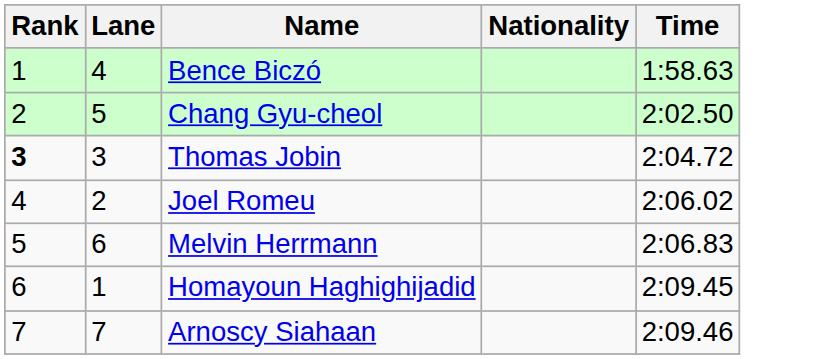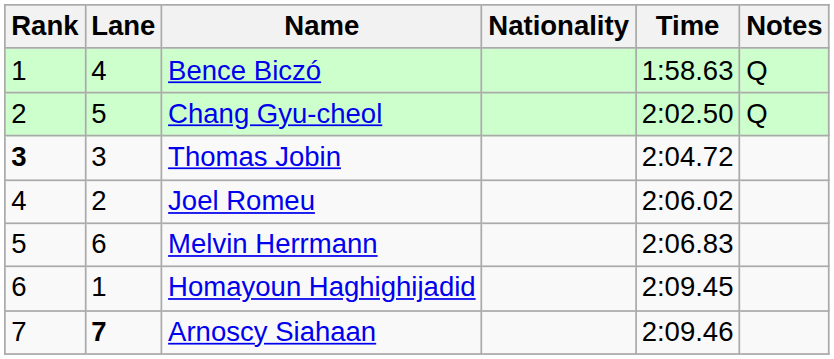 <table class="wikitable">
 <tr>
 <th>Rank</th>
 <th>Lane</th>
 <th>Name</th>
 <th>Nationality</th>
 <th>Time</th>
+<th>Notes</th>
 </tr>
 <tr bgcolor=ccffcc>
 <td>1</td>
 <td>4</td>
 <td><a href='#'>Bence Biczó</a></td>
 <td></td>
 <td>1:58.63</td>
+<td>Q</td>
 </tr>
 <tr bgcolor=ccffcc>
 <td>2</td>
 <td>5</td>
 <td><a href='#'>Chang Gyu-cheol</a></td>
 <td></td>
 <td>2:02.50</td>
+<td>Q</td>
 </tr>
 <tr>
 <td><strong>3</strong></td>
 <td>3</td>
 <td><a href='#'>Thomas Jobin</a></td>
 <td></td>
 <td>2:04.72</td>
+<td></td>
 </tr>
 <tr>
 <td>4</td>
 <td>2</td>
 <td><a href='#'>Joel Romeu</a></td>
 <td></td>
 <td>2:06.02</td>
+<td></td>
 </tr>
 <tr>
 <td>5</td>
 <td>6</td>
 <td><a href='#'>Melvin Herrmann</a></td>
 <td></td>
 <td>2:06.83</td>
+<td></td>
 </tr>
 <tr>
 <td>6</td>
 <td>1</td>
 <td><a href='#'>Homayoun Haghighijadid</a></td>
 <td></td>
 <td>2:09.45</td>
+<td></td>
 </tr>
 <tr>
 <td>7</td>
-<td>7</td>
+<td><strong>7</strong></td>
 <td><a href='#'>Arnoscy Siahaan</a></td>
 <td></td>
 <td>2:09.46</td>
+<td></td>
 </tr>
 </table>
